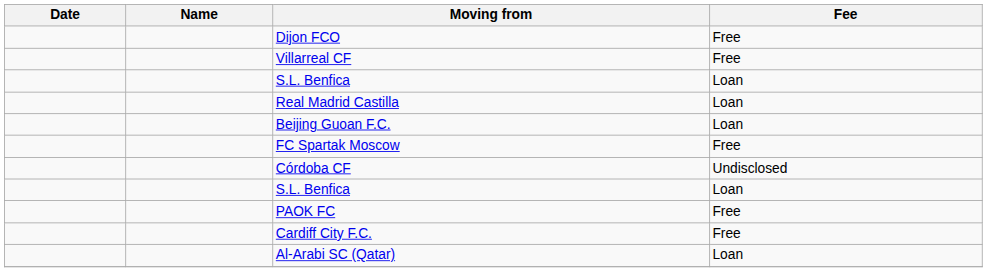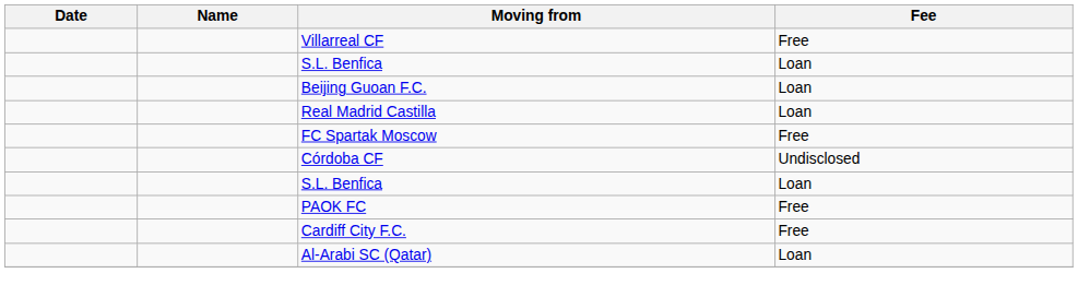 <table class="wikitable sortable" width=90%>
 <tr>
 <th>Date</th>
 <th>Name</th>
 <th>Moving from</th>
 <th>Fee</th>
-</tr>
-<tr>
-<td></td>
-<td> </td>
-<td> <a href='#'>Dijon FCO</a></td>
-<td>Free</td>
 </tr>
 <tr>
 <td></td>
 <td> </td>
 <td> <a href='#'>Villarreal CF</a></td>
 <td>Free</td>
 </tr>
 <tr>
 <td></td>
 <td> </td>
 <td> <a href='#'>S.L. Benfica</a></td>
 <td>Loan</td>
 </tr>
 <tr>
 <td></td>
 <td> </td>
-<td> <a href='#'>Real Madrid Castilla</a></td>
+<td> <a href='#'>Beijing Guoan F.C.</a></td>
 <td>Loan</td>
 </tr>
 <tr>
 <td></td>
 <td> </td>
-<td> <a href='#'>Beijing Guoan F.C.</a></td>
+<td> <a href='#'>Real Madrid Castilla</a></td>
 <td>Loan</td>
 </tr>
 <tr>
 <td></td>
 <td> </td>
 <td> <a href='#'>FC Spartak Moscow</a></td>
 <td>Free</td>
 </tr>
 <tr>
 <td></td>
 <td> </td>
 <td> <a href='#'>Córdoba CF</a></td>
 <td>Undisclosed</td>
 </tr>
 <tr>
 <td></td>
 <td> </td>
 <td> <a href='#'>S.L. Benfica</a></td>
 <td>Loan</td>
 </tr>
 <tr>
 <td></td>
 <td> </td>
 <td> <a href='#'>PAOK FC</a></td>
 <td>Free</td>
 </tr>
 <tr>
 <td></td>
 <td> </td>
 <td> <a href='#'>Cardiff City F.C.</a></td>
 <td>Free</td>
 </tr>
 <tr>
 <td></td>
 <td> </td>
 <td> <a href='#'>Al-Arabi SC (Qatar)</a></td>
 <td>Loan</td>
 </tr>
 <tr>
 </tr>
 </table>
